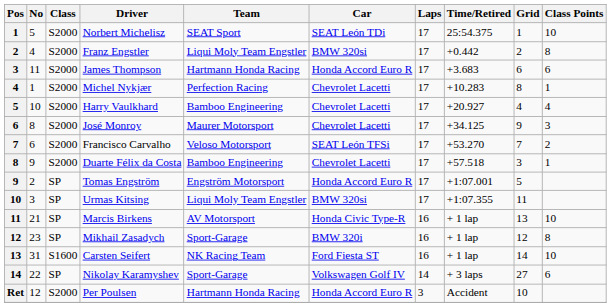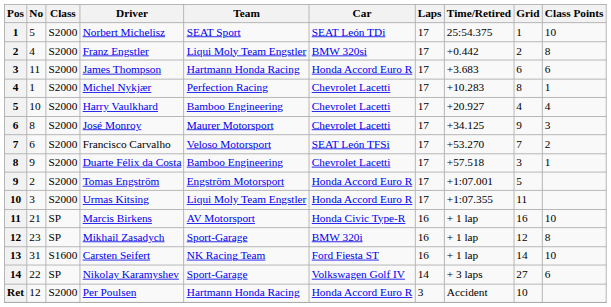 <table class="wikitable" style="font-size:85%">
 <tr>
 <th>Pos</th>
 <th>No</th>
 <th>Class</th>
 <th>Driver</th>
 <th>Team</th>
 <th>Car</th>
 <th>Laps</th>
 <th>Time/Retired</th>
 <th>Grid</th>
 <th>Class Points</th>
 </tr>
 <tr>
 <th>1</th>
 <td>5</td>
 <td>S2000</td>
 <td> <a href='#'>Norbert Michelisz</a></td>
 <td><a href='#'>SEAT Sport</a></td>
 <td><a href='#'>SEAT León TDi</a></td>
 <td>17</td>
 <td>25:54.375</td>
 <td>1</td>
 <td>10</td>
 </tr>
 <tr>
 <th>2</th>
 <td>4</td>
 <td>S2000</td>
 <td> <a href='#'>Franz Engstler</a></td>
 <td><a href='#'>Liqui Moly Team Engstler</a></td>
 <td><a href='#'>BMW 320si</a></td>
 <td>17</td>
 <td>+0.442</td>
 <td>2</td>
 <td>8</td>
 </tr>
 <tr>
 <th>3</th>
 <td>11</td>
 <td>S2000</td>
 <td> <a href='#'>James Thompson</a></td>
 <td><a href='#'>Hartmann Honda Racing</a></td>
 <td><a href='#'>Honda Accord Euro R</a></td>
 <td>17</td>
 <td>+3.683</td>
 <td>6</td>
 <td>6</td>
 </tr>
 <tr>
 <th>4</th>
 <td>1</td>
 <td>S2000</td>
 <td> <a href='#'>Michel Nykjær</a></td>
 <td><a href='#'>Perfection Racing</a></td>
 <td><a href='#'>Chevrolet Lacetti</a></td>
 <td>17</td>
 <td>+10.283</td>
 <td>8</td>
 <td>1</td>
 </tr>
 <tr>
 <th>5</th>
 <td>10</td>
 <td>S2000</td>
 <td> <a href='#'>Harry Vaulkhard</a></td>
 <td><a href='#'>Bamboo Engineering</a></td>
 <td><a href='#'>Chevrolet Lacetti</a></td>
 <td>17</td>
 <td>+20.927</td>
 <td>4</td>
 <td>4</td>
 </tr>
 <tr>
 <th>6</th>
 <td>8</td>
 <td>S2000</td>
 <td> <a href='#'>José Monroy</a></td>
 <td><a href='#'>Maurer Motorsport</a></td>
 <td><a href='#'>Chevrolet Lacetti</a></td>
 <td>17</td>
 <td>+34.125</td>
 <td>9</td>
 <td>3</td>
 </tr>
 <tr>
 <th>7</th>
 <td>6</td>
 <td>S2000</td>
 <td> Francisco Carvalho</td>
 <td><a href='#'>Veloso Motorsport</a></td>
 <td><a href='#'>SEAT León TFSi</a></td>
 <td>17</td>
 <td>+53.270</td>
 <td>7</td>
 <td>2</td>
 </tr>
 <tr>
 <th>8</th>
 <td>9</td>
 <td>S2000</td>
 <td> <a href='#'>Duarte Félix da Costa</a></td>
 <td><a href='#'>Bamboo Engineering</a></td>
 <td><a href='#'>Chevrolet Lacetti</a></td>
 <td>17</td>
 <td>+57.518</td>
 <td>3</td>
 <td>1</td>
 </tr>
 <tr>
 <th>9</th>
 <td>2</td>
-<td>SP</td>
+<td>S2000</td>
 <td> <a href='#'>Tomas Engström</a></td>
 <td><a href='#'>Engström Motorsport</a></td>
 <td><a href='#'>Honda Accord Euro R</a></td>
 <td>17</td>
 <td>+1:07.001</td>
 <td>5</td>
 <td></td>
 </tr>
 <tr>
 <th>10</th>
 <td>3</td>
-<td>SP</td>
+<td>S2000</td>
 <td> <a href='#'>Urmas Kitsing</a></td>
 <td><a href='#'>Liqui Moly Team Engstler</a></td>
-<td><a href='#'>BMW 320si</a></td>
+<td><a href='#'>Honda Accord Euro R</a></td>
 <td>17</td>
 <td>+1:07.355</td>
 <td>11</td>
 <td></td>
 </tr>
 <tr>
 <th>11</th>
 <td>21</td>
 <td>SP</td>
 <td> <a href='#'>Marcis Birkens</a></td>
 <td><a href='#'>AV Motorsport</a></td>
 <td><a href='#'>Honda Civic Type-R</a></td>
 <td>16</td>
 <td>+ 1 lap</td>
-<td>13</td>
+<td>16</td>
 <td>10</td>
 </tr>
 <tr>
 <th>12</th>
 <td>23</td>
 <td>SP</td>
 <td> <a href='#'>Mikhail Zasadych</a></td>
 <td><a href='#'>Sport-Garage</a></td>
 <td><a href='#'>BMW 320i</a></td>
 <td>16</td>
 <td>+ 1 lap</td>
 <td>12</td>
 <td>8</td>
 </tr>
 <tr>
 <th>13</th>
 <td>31</td>
 <td>S1600</td>
 <td> <a href='#'>Carsten Seifert</a></td>
 <td><a href='#'>NK Racing Team</a></td>
 <td><a href='#'>Ford Fiesta ST</a></td>
 <td>16</td>
 <td>+ 1 lap</td>
 <td>14</td>
 <td>10</td>
 </tr>
 <tr>
 <th>14</th>
 <td>22</td>
 <td>SP</td>
 <td> <a href='#'>Nikolay Karamyshev</a></td>
 <td><a href='#'>Sport-Garage</a></td>
 <td><a href='#'>Volkswagen Golf IV</a></td>
 <td>14</td>
 <td>+ 3 laps</td>
 <td>27</td>
 <td>6</td>
 </tr>
 <tr>
 <th>Ret</th>
 <td>12</td>
 <td>S2000</td>
 <td> <a href='#'>Per Poulsen</a></td>
 <td><a href='#'>Hartmann Honda Racing</a></td>
 <td><a href='#'>Honda Accord Euro R</a></td>
 <td>3</td>
 <td>Accident</td>
 <td>10</td>
 <td></td>
 </tr>
 <tr>
 </tr>
 </table>
